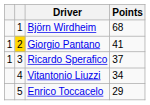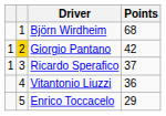 <table class="wikitable" style="font-size: 85%;">
 <tr>
 <th></th>
 <th></th>
 <th>Driver</th>
 <th>Points</th>
 </tr>
 <tr>
 <td align="left"></td>
 <td align="center">1</td>
 <td> <a href='#'>Björn Wirdheim</a></td>
 <td>68</td>
 </tr>
 <tr>
 <td align="left"> 1</td>
 <td align="center" style="background: gold;">2</td>
 <td> <a href='#'>Giorgio Pantano</a></td>
-<td>41</td>
+<td>42</td>
 </tr>
 <tr>
 <td align="left"> 1</td>
 <td align="center">3</td>
 <td> <a href='#'>Ricardo Sperafico</a></td>
 <td>37</td>
 </tr>
 <tr>
 <td align="left"></td>
 <td align="center">4</td>
 <td> <a href='#'>Vitantonio Liuzzi</a></td>
-<td>34</td>
+<td>36</td>
 </tr>
 <tr>
 <td align="left"></td>
 <td align="center">5</td>
 <td> <a href='#'>Enrico Toccacelo</a></td>
 <td>29</td>
 </tr>
 </table>
